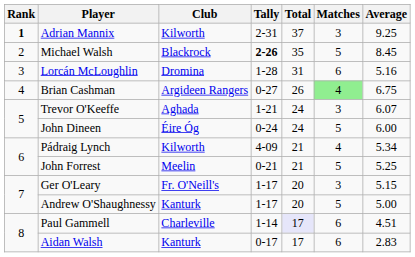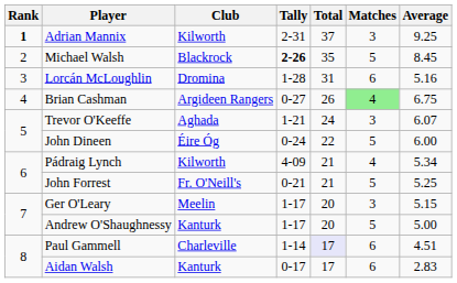 <table class="wikitable">
 <tr>
 <th>Rank</th>
 <th>Player</th>
 <th>Club</th>
 <th>Tally</th>
 <th>Total</th>
 <th>Matches</th>
 <th>Average</th>
 </tr>
 <tr>
 <td rowspan="1" style="text-align:center;"><strong>1</strong></td>
 <td><a href='#'>Adrian Mannix</a></td>
 <td><a href='#'>Kilworth</a></td>
 <td align=center>2-31</td>
 <td align=center>37</td>
 <td align=center>3</td>
 <td align=center>9.25</td>
 </tr>
 <tr>
 <td rowspan="1" style="text-align:center;">2</td>
 <td>Michael Walsh</td>
 <td><a href='#'>Blackrock</a></td>
 <td align=center><strong>2-26</strong></td>
 <td align=center>35</td>
 <td align=center>5</td>
 <td align=center>8.45</td>
 </tr>
 <tr>
 <td rowspan="1" style="text-align:center;">3</td>
 <td><a href='#'>Lorcán McLoughlin</a></td>
 <td><a href='#'>Dromina</a></td>
 <td align=center>1-28</td>
 <td align=center>31</td>
 <td align=center>6</td>
 <td align=center>5.16</td>
 </tr>
 <tr>
 <td rowspan="1" style="text-align:center;">4</td>
 <td>Brian Cashman</td>
 <td><a href='#'>Argideen Rangers</a></td>
 <td align=center>0-27</td>
 <td align=center>26</td>
 <td align=center style="background: lightgreen;">4</td>
 <td align=center>6.75</td>
 </tr>
 <tr>
 <td rowspan="2" style="text-align:center;">5</td>
 <td>Trevor O'Keeffe</td>
 <td><a href='#'>Aghada</a></td>
 <td align=center>1-21</td>
 <td align=center>24</td>
 <td align=center>3</td>
 <td align=center>6.07</td>
 </tr>
 <tr>
 <td>John Dineen</td>
 <td><a href='#'>Éire Óg</a></td>
 <td align=center>0-24</td>
-<td align=center>24</td>
+<td align=center>22</td>
 <td align=center>5</td>
 <td align=center>6.00</td>
 </tr>
 <tr>
 <td rowspan="2" style="text-align:center;">6</td>
 <td>Pádraig Lynch</td>
 <td><a href='#'>Kilworth</a></td>
 <td align=center>4-09</td>
 <td align=center>21</td>
 <td align=center>4</td>
 <td align=center>5.34</td>
 </tr>
 <tr>
 <td>John Forrest</td>
-<td><a href='#'>Meelin</a></td>
+<td><a href='#'>Fr. O'Neill's</a></td>
 <td align=center>0-21</td>
 <td align=center>21</td>
 <td align=center>5</td>
 <td align=center>5.25</td>
 </tr>
 <tr>
 <td rowspan="2" style="text-align:center;">7</td>
 <td>Ger O'Leary</td>
-<td><a href='#'>Fr. O'Neill's</a></td>
+<td><a href='#'>Meelin</a></td>
 <td align=center>1-17</td>
 <td align=center>20</td>
 <td align=center>3</td>
 <td align=center>5.15</td>
 </tr>
 <tr>
 <td>Andrew O'Shaughnessy</td>
 <td><a href='#'>Kanturk</a></td>
 <td align=center>1-17</td>
 <td align=center>20</td>
 <td align=center>5</td>
 <td align=center>5.00</td>
 </tr>
 <tr>
 <td rowspan="2" style="text-align:center;">8</td>
 <td>Paul Gammell</td>
 <td><a href='#'>Charleville</a></td>
 <td align=center>1-14</td>
 <td align=center style="background: lavender;">17</td>
 <td align=center>6</td>
 <td align=center>4.51</td>
 </tr>
 <tr>
 <td><a href='#'>Aidan Walsh</a></td>
 <td><a href='#'>Kanturk</a></td>
 <td align=center>0-17</td>
 <td align=center>17</td>
 <td align=center>6</td>
 <td align=center>2.83</td>
 </tr>
 </table>
